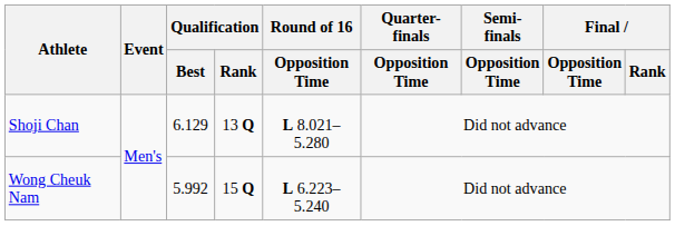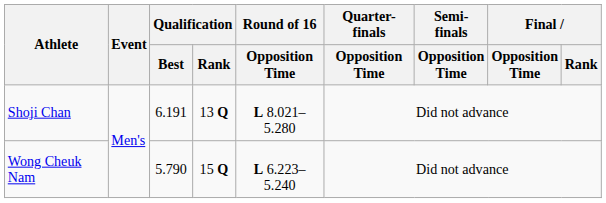 <table class=wikitable style="text-align:center; font-size:90%">
 <tr>
 <th rowspan="2">Athlete</th>
 <th rowspan="2">Event</th>
 <th colspan="2">Qualification</th>
 <th>Round of 16</th>
 <th>Quarter-finals</th>
 <th>Semi-finals</th>
 <th colspan="2">Final / </th>
 </tr>
 <tr>
 <th>Best</th>
 <th>Rank</th>
 <th>Opposition<br>Time</th>
 <th>Opposition<br>Time</th>
 <th>Opposition<br>Time</th>
 <th>Opposition<br>Time</th>
 <th>Rank</th>
 </tr>
 <tr>
 <td align="left"><a href='#'>Shoji Chan</a></td>
 <td rowspan="2" align="left"><a href='#'>Men's</a></td>
-<td>6.129</td>
+<td>6.191</td>
 <td>13 <strong>Q</strong></td>
 <td><br><strong>L</strong> 8.021–5.280</td>
 <td colspan=4>Did not advance</td>
 </tr>
 <tr>
 <td align="left"><a href='#'>Wong Cheuk Nam</a></td>
-<td>5.992</td>
+<td>5.790</td>
 <td>15 <strong>Q</strong></td>
 <td><br><strong>L</strong> 6.223–5.240</td>
 <td colspan=4>Did not advance</td>
 </tr>
 </table>
